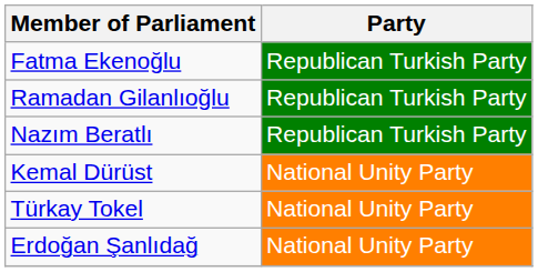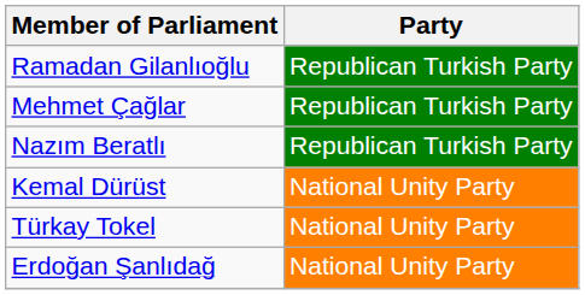 <table class="wikitable">
 <tr>
 <th>Member of Parliament</th>
 <th>Party</th>
 </tr>
 <tr>
-<td><a href='#'>Fatma Ekenoğlu</a></td>
+<td><a href='#'>Ramadan Gilanlıoğlu</a></td>
 <td style="background:#008000; color:white">Republican Turkish Party</td>
 </tr>
 <tr>
-<td><a href='#'>Ramadan Gilanlıoğlu</a></td>
+<td><a href='#'>Mehmet Çağlar</a></td>
 <td style="background:#008000; color:white">Republican Turkish Party</td>
 </tr>
 <tr>
 <td><a href='#'>Nazım Beratlı</a></td>
 <td style="background:#008000; color:white">Republican Turkish Party</td>
 </tr>
 <tr>
 <td><a href='#'>Kemal Dürüst</a></td>
 <td style="background:#FF7F00; color:white">National Unity Party</td>
 </tr>
 <tr>
 <td><a href='#'>Türkay Tokel</a></td>
 <td style="background:#FF7F00; color:white">National Unity Party</td>
 </tr>
 <tr>
 <td><a href='#'>Erdoğan Şanlıdağ</a></td>
 <td style="background:#FF7F00; color:white">National Unity Party</td>
 </tr>
 <tr>
 </tr>
 </table>
